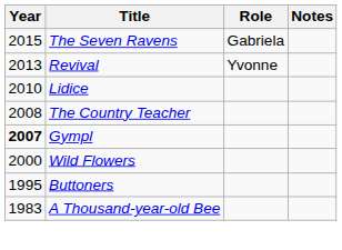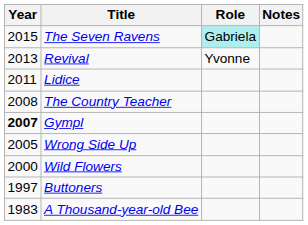 <table class="wikitable sortable">
 <tr>
 <th>Year</th>
 <th>Title</th>
 <th>Role</th>
 <th class="unsortable">Notes</th>
 </tr>
 <tr>
 <td>2015</td>
 <td><em><a href='#'>The Seven Ravens</a></em></td>
-<td>Gabriela</td>
+<td style="background: paleturquoise;">Gabriela</td>
 <td></td>
 </tr>
 <tr>
 <td>2013</td>
 <td><em><a href='#'>Revival</a></em></td>
 <td>Yvonne</td>
 <td></td>
 </tr>
 <tr>
-<td>2010</td>
+<td>2011</td>
 <td><em><a href='#'>Lidice</a></em></td>
 <td></td>
 <td></td>
 </tr>
 <tr>
 <td>2008</td>
 <td><em><a href='#'>The Country Teacher</a></em></td>
 <td></td>
 <td></td>
 </tr>
 <tr>
 <td><strong>2007</strong></td>
 <td><em><a href='#'>Gympl</a></em></td>
 <td></td>
 <td></td>
 </tr>
 <tr>
+<td>2005</td>
+<td><em><a href='#'>Wrong Side Up</a></em></td>
+<td></td>
+<td></td>
+</tr>
+<tr>
 <td>2000</td>
 <td><em><a href='#'>Wild Flowers</a></em></td>
 <td></td>
 <td></td>
 </tr>
 <tr>
-<td>1995</td>
+<td>1997</td>
 <td><em><a href='#'>Buttoners</a></em></td>
 <td></td>
 <td></td>
 </tr>
 <tr>
 <td>1983</td>
 <td><em><a href='#'>A Thousand-year-old Bee</a></em></td>
 <td></td>
 <td></td>
 </tr>
 </table>
